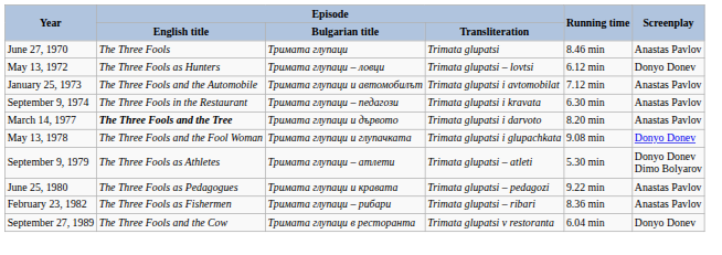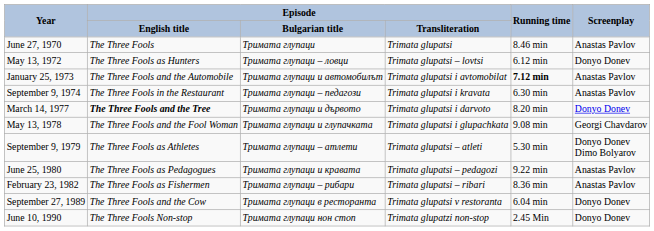 <table class="wikitable" style="font-size: 90%;">
 <tr>
 <th rowspan="2" style="background:#B0C4DE;">Year</th>
 <th colspan="3" style="background:#B0C4DE;">Episode</th>
 <th rowspan="2" style="background:#B0C4DE;">Running time</th>
 <th rowspan="2" style="background:#B0C4DE;">Screenplay</th>
 </tr>
 <tr>
 <th style="background:#B0C4DE;">English title</th>
 <th style="background:#B0C4DE;">Bulgarian title</th>
 <th style="background:#B0C4DE;">Transliteration</th>
 </tr>
 <tr>
 <td rowspan="1">June 27, 1970</td>
 <td><em>The Three Fools</em></td>
 <td><em>Тримата глупаци</em></td>
 <td><em>Trimata glupatsi</em></td>
 <td>8.46 min</td>
 <td>Anastas Pavlov</td>
 </tr>
 <tr>
 <td rowspan="1">May 13, 1972</td>
 <td><em>The Three Fools as Hunters</em></td>
 <td><em>Тримата глупаци – ловци</em></td>
 <td><em>Trimata glupatsi – lovtsi</em></td>
 <td>6.12 min</td>
 <td>Donyo Donev</td>
 </tr>
 <tr>
 <td rowspan="1">January 25, 1973</td>
 <td><em>The Three Fools and the Automobile</em></td>
 <td><em>Тримата глупаци и автомобилът</em></td>
 <td><em>Trimata glupatsi i avtomobilat</em></td>
-<td>7.12 min</td>
+<td><strong>7.12 min</strong></td>
 <td>Anastas Pavlov</td>
 </tr>
 <tr>
 <td rowspan="1">September 9, 1974</td>
 <td><em>The Three Fools in the Restaurant</em></td>
 <td><em>Тримата глупаци – педагози</em></td>
 <td><em>Trimata glupatsi i kravata</em></td>
 <td>6.30 min</td>
 <td>Anastas Pavlov</td>
 </tr>
 <tr>
 <td rowspan="1">March 14, 1977</td>
 <td><strong><em>The Three Fools and the Tree</em></strong></td>
 <td><em>Тримата глупаци и дървото</em></td>
 <td><em>Trimata glupatsi i darvoto</em></td>
 <td>8.20 min</td>
-<td>Anastas Pavlov</td>
+<td><a href='#'>Donyo Donev</a></td>
 </tr>
 <tr>
 <td rowspan="1">May 13, 1978</td>
 <td><em>The Three Fools and the Fool Woman</em></td>
 <td><em>Тримата глупаци и глупачката</em></td>
 <td><em>Trimata glupatsi i glupachkata</em></td>
 <td>9.08 min</td>
-<td><a href='#'>Donyo Donev</a></td>
+<td>Georgi Chavdarov</td>
 </tr>
 <tr>
 <td rowspan="1">September 9, 1979</td>
 <td><em>The Three Fools as Athletes</em></td>
 <td><em>Тримата глупаци – атлети</em></td>
 <td><em>Trimata glupatsi – atleti</em></td>
 <td>5.30 min</td>
 <td>Donyo Donev<br>Dimo Bolyarov</td>
 </tr>
 <tr>
 <td rowspan="1">June 25, 1980</td>
 <td><em>The Three Fools as Pedagogues</em></td>
 <td><em>Тримата глупаци и кравата</em></td>
 <td><em>Trimata glupatsi – pedagozi</em></td>
 <td>9.22 min</td>
 <td>Anastas Pavlov</td>
 </tr>
 <tr>
 <td rowspan="1">February 23, 1982</td>
 <td><em>The Three Fools as Fishermen</em></td>
 <td><em>Тримата глупаци – рибари</em></td>
 <td><em>Trimata glupatsi – ribari</em></td>
 <td>8.36 min</td>
 <td>Anastas Pavlov</td>
 </tr>
 <tr>
 <td rowspan="1">September 27, 1989</td>
 <td><em>The Three Fools and the Cow</em></td>
 <td><em>Тримата глупаци в ресторанта</em></td>
 <td><em>Trimata glupatsi v restoranta</em></td>
 <td>6.04 min</td>
 <td>Donyo Donev</td>
 </tr>
+<tr>
+<td rowspan="1">June 10, 1990</td>
+<td><em>The Three Fools Non-stop</em></td>
+<td><em>Тримата глупаци нон стоп</em></td>
+<td><em>Trimata glupatzi non-stop</em></td>
+<td>2.45 Min</td>
+<td>Donyo Donev</td>
+</tr>
 </table>
